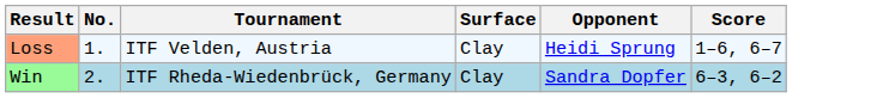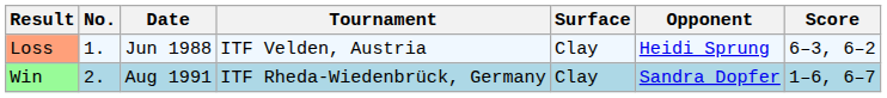 <table class="sortable wikitable" style="font-size:97%;">
 <tr>
 <th>Result</th>
 <th>No.</th>
+<th>Date</th>
 <th>Tournament</th>
 <th>Surface</th>
 <th>Opponent</th>
 <th>Score</th>
 </tr>
 <tr style="background:#f0f8ff;">
 <td style="background:#ffa07a;">Loss</td>
 <td>1.</td>
+<td>Jun 1988</td>
 <td>ITF Velden, Austria</td>
 <td>Clay</td>
 <td> <a href='#'>Heidi Sprung</a></td>
-<td>1–6, 6–7</td>
+<td>6–3, 6–2</td>
 </tr>
 <tr style="background:lightblue;">
 <td style="background:#98fb98;">Win</td>
 <td>2.</td>
+<td>Aug 1991</td>
 <td>ITF Rheda-Wiedenbrück, Germany</td>
 <td>Clay</td>
 <td> <a href='#'>Sandra Dopfer</a></td>
-<td>6–3, 6–2</td>
+<td>1–6, 6–7</td>
 </tr>
 </table>
